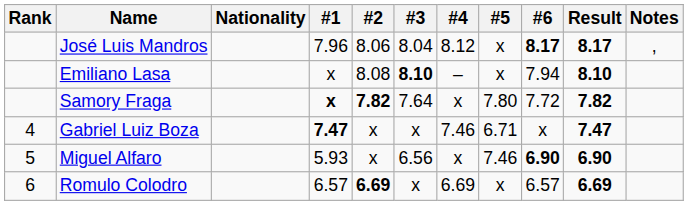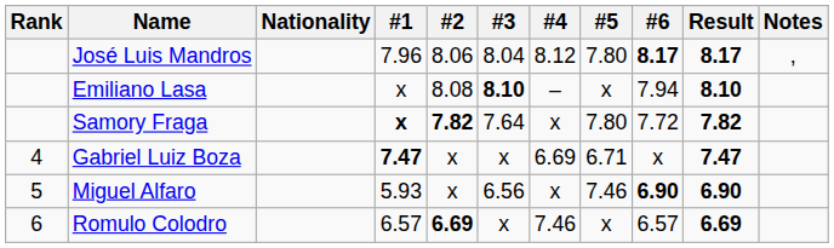 <table class="wikitable sortable" style="text-align:center">
 <tr>
 <th>Rank</th>
 <th>Name</th>
 <th>Nationality</th>
 <th>#1</th>
 <th>#2</th>
 <th>#3</th>
 <th>#4</th>
 <th>#5</th>
 <th>#6</th>
 <th>Result</th>
 <th>Notes</th>
 </tr>
 <tr>
 <td></td>
 <td align=left><a href='#'>José Luis Mandros</a></td>
 <td align=left></td>
 <td>7.96</td>
 <td>8.06</td>
 <td>8.04</td>
 <td>8.12</td>
-<td>x</td>
+<td>7.80</td>
 <td><strong>8.17</strong></td>
 <td><strong>8.17</strong></td>
 <td>, </td>
 </tr>
 <tr>
 <td></td>
 <td align=left><a href='#'>Emiliano Lasa</a></td>
 <td align=left></td>
 <td>x</td>
 <td>8.08</td>
 <td><strong>8.10</strong></td>
 <td>–</td>
 <td>x</td>
 <td>7.94</td>
 <td><strong>8.10</strong></td>
 <td></td>
 </tr>
 <tr>
 <td></td>
 <td align=left><a href='#'>Samory Fraga</a></td>
 <td align=left></td>
 <td><strong>x</strong></td>
 <td><strong>7.82</strong></td>
 <td>7.64</td>
 <td>x</td>
 <td>7.80</td>
 <td>7.72</td>
 <td><strong>7.82</strong></td>
 <td></td>
 </tr>
 <tr>
 <td>4</td>
 <td align=left><a href='#'>Gabriel Luiz Boza</a></td>
 <td align=left></td>
 <td><strong>7.47</strong></td>
 <td>x</td>
 <td>x</td>
-<td>7.46</td>
+<td>6.69</td>
 <td>6.71</td>
 <td>x</td>
 <td><strong>7.47</strong></td>
 <td></td>
 </tr>
 <tr>
 <td>5</td>
 <td align=left><a href='#'>Miguel Alfaro</a></td>
 <td align=left></td>
 <td>5.93</td>
 <td>x</td>
 <td>6.56</td>
 <td>x</td>
 <td>7.46</td>
 <td><strong>6.90</strong></td>
 <td><strong>6.90</strong></td>
 <td></td>
 </tr>
 <tr>
 <td>6</td>
 <td align=left><a href='#'>Romulo Colodro</a></td>
 <td align=left></td>
 <td>6.57</td>
 <td><strong>6.69</strong></td>
 <td>x</td>
-<td>6.69</td>
+<td>7.46</td>
 <td>x</td>
 <td>6.57</td>
 <td><strong>6.69</strong></td>
 <td></td>
 </tr>
 </table>
